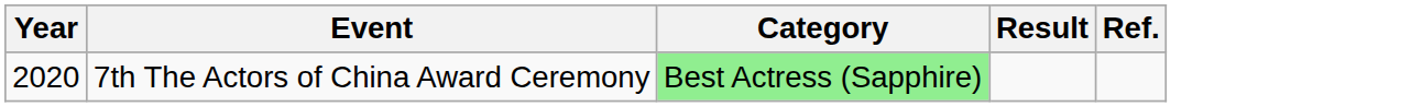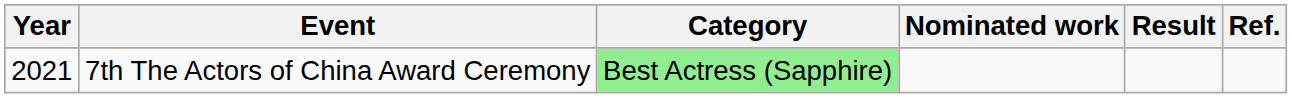 <table class="wikitable">
 <tr>
 <th>Year</th>
 <th>Event</th>
 <th>Category</th>
+<th>Nominated work</th>
 <th>Result</th>
 <th>Ref.</th>
 </tr>
 <tr>
-<td>2020</td>
+<td>2021</td>
 <td>7th The Actors of China Award Ceremony</td>
 <td style="background: lightgreen;">Best Actress (Sapphire)</td>
 <td></td>
 <td></td>
+<td></td>
 </tr>
 </table>
